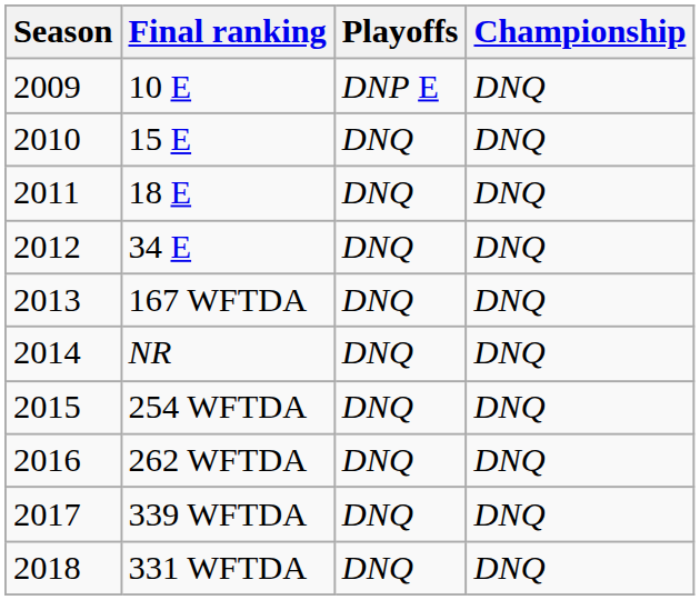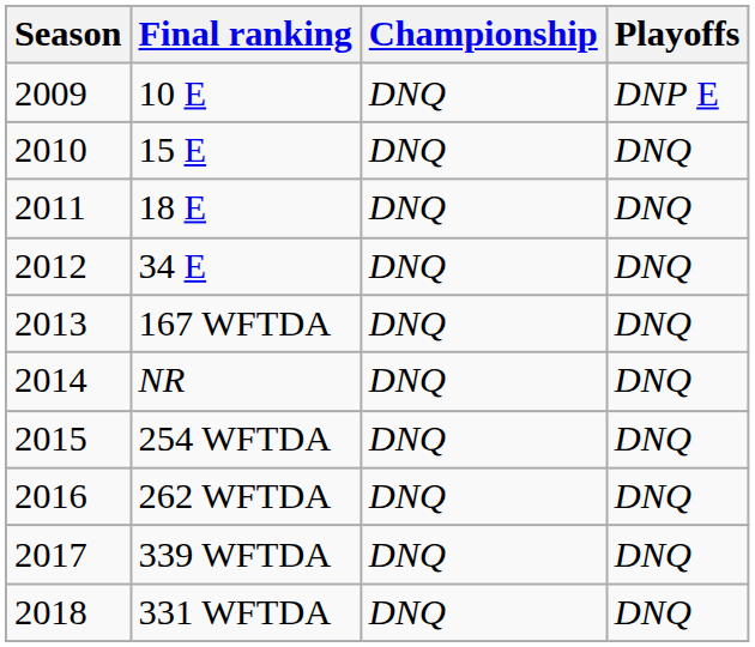 <table class="wikitable sortable">
 <tr>
 <th>Season</th>
 <th><a href='#'>Final ranking</a></th>
+<th><a href='#'>Championship</a></th>
 <th>Playoffs</th>
-<th><a href='#'>Championship</a></th>
 </tr>
 <tr>
 <td>2009</td>
 <td>10 <a href='#'>E</a></td>
+<td><em>DNQ</em></td>
 <td><em>DNP</em> <a href='#'>E</a></td>
-<td><em>DNQ</em></td>
 </tr>
 <tr>
 <td>2010</td>
 <td>15 <a href='#'>E</a></td>
 <td><em>DNQ</em></td>
 <td><em>DNQ</em></td>
 </tr>
 <tr>
 <td>2011</td>
 <td>18 <a href='#'>E</a></td>
 <td><em>DNQ</em></td>
 <td><em>DNQ</em></td>
 </tr>
 <tr>
 <td>2012</td>
 <td>34 <a href='#'>E</a></td>
 <td><em>DNQ</em></td>
 <td><em>DNQ</em></td>
 </tr>
 <tr>
 <td>2013</td>
 <td>167 WFTDA</td>
 <td><em>DNQ</em></td>
 <td><em>DNQ</em></td>
 </tr>
 <tr>
 <td>2014</td>
 <td><em>NR</em></td>
 <td><em>DNQ</em></td>
 <td><em>DNQ</em></td>
 </tr>
 <tr>
 <td>2015</td>
 <td>254 WFTDA</td>
 <td><em>DNQ</em></td>
 <td><em>DNQ</em></td>
 </tr>
 <tr>
 <td>2016</td>
 <td>262 WFTDA</td>
 <td><em>DNQ</em></td>
 <td><em>DNQ</em></td>
 </tr>
 <tr>
 <td>2017</td>
 <td>339 WFTDA</td>
 <td><em>DNQ</em></td>
 <td><em>DNQ</em></td>
 </tr>
 <tr>
 <td>2018</td>
 <td>331 WFTDA</td>
 <td><em>DNQ</em></td>
 <td><em>DNQ</em></td>
 </tr>
 </table>
